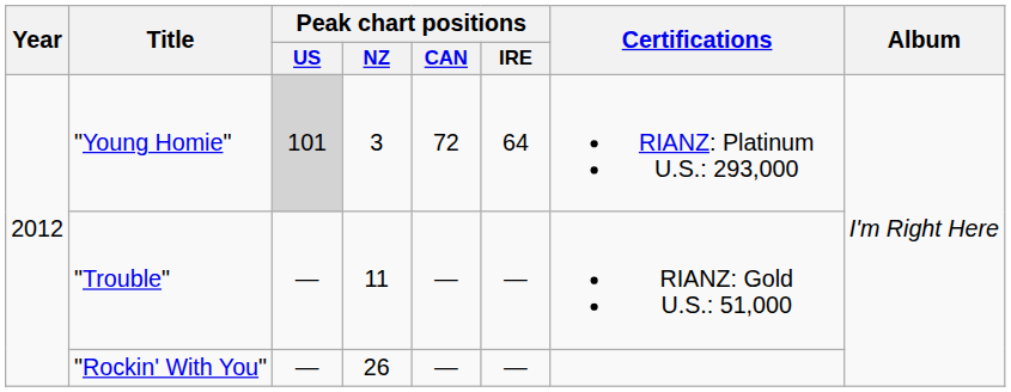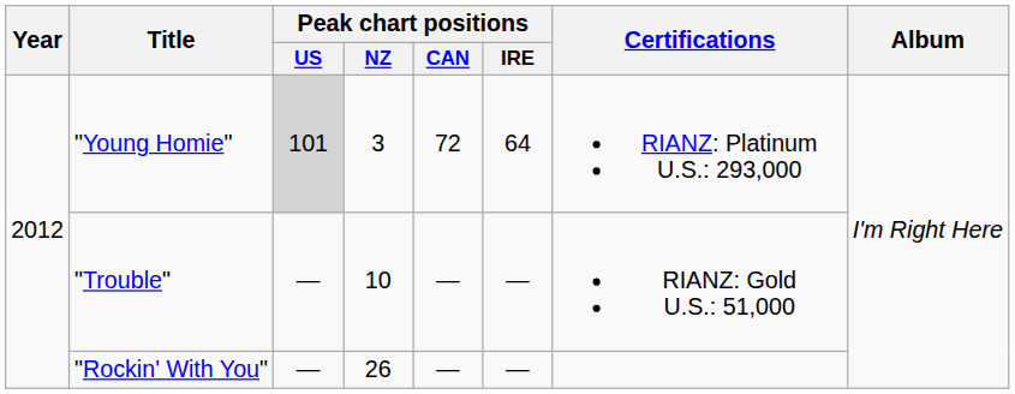 <table class="wikitable plainrowheaders" style="text-align:center;">
 <tr>
 <th scope="col" rowspan="2">Year</th>
 <th scope="col" rowspan="2">Title</th>
 <th scope="col" colspan="4">Peak chart positions</th>
 <th scope="col" rowspan="2" style="width:12em;"><a href='#'>Certifications</a></th>
 <th scope="col" rowspan="2">Album</th>
 </tr>
 <tr>
 <th scope="col" style="width:3em;font-size:85%;"><a href='#'>US</a><br></th>
 <th scope="col" style="width:3em;font-size:85%;"><a href='#'>NZ</a><br></th>
 <th scope="col" style="width:3em;font-size:85%;"><a href='#'>CAN</a><br></th>
 <th scope="col" style="width:3em;font-size:85%;">IRE</th>
 </tr>
 <tr>
 <td rowspan="3">2012</td>
 <td align="left">"<a href='#'>Young Homie</a>"</td>
 <td style="background: lightgrey;">101</td>
 <td>3</td>
 <td>72</td>
 <td>64</td>
 <td><br><ul><li><a href='#'>RIANZ</a>: Platinum</li><li>U.S.: 293,000 </li></ul></td>
 <td rowspan="3"><em>I'm Right Here</em></td>
 </tr>
 <tr>
 <td align="left">"<a href='#'>Trouble</a>"</td>
 <td>—</td>
-<td>11</td>
+<td>10</td>
 <td>—</td>
 <td>—</td>
 <td><br><ul><li>RIANZ: Gold</li><li>U.S.: 51,000 </li></ul></td>
 </tr>
 <tr>
 <td align="left">"<a href='#'>Rockin' With You</a>"</td>
 <td>—</td>
 <td>26</td>
 <td>—</td>
 <td>—</td>
 <td></td>
 </tr>
 </table>
